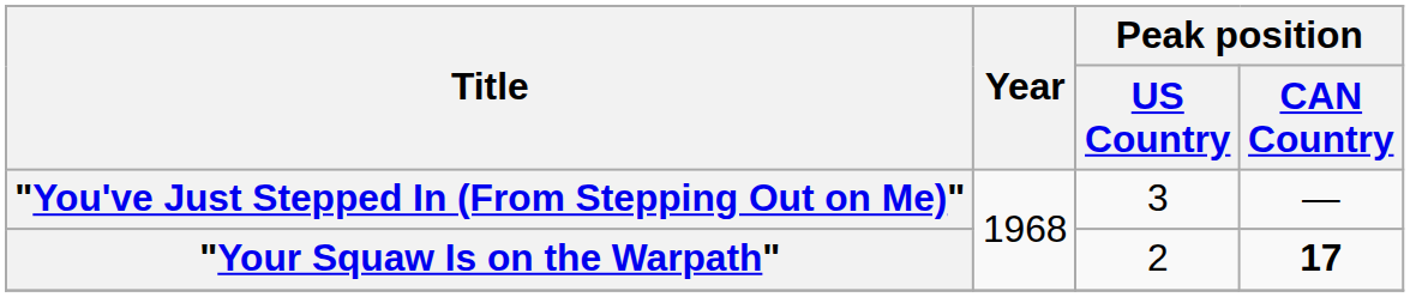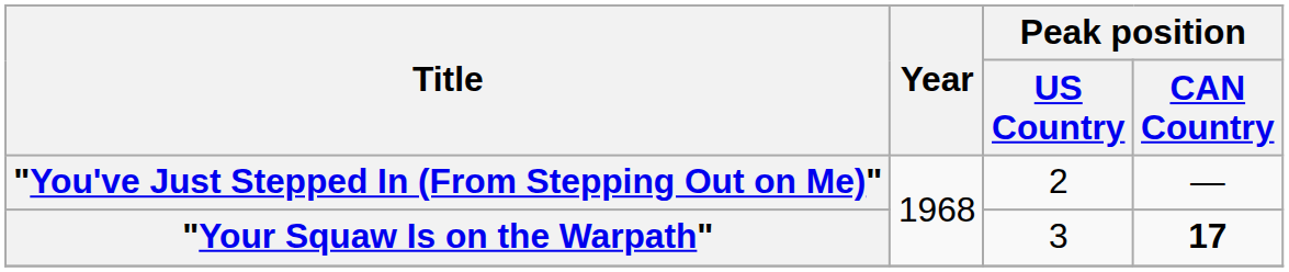 <table class="wikitable plainrowheaders" style="text-align:center;">
 <tr>
 <th scope="col" rowspan = "2">Title</th>
 <th scope="col" rowspan = "2">Year</th>
 <th scope="col" colspan="2">Peak position</th>
 </tr>
 <tr>
 <th><a href='#'>US<br>Country</a><br></th>
 <th scope="col"><a href='#'>CAN<br>Country</a><br></th>
 </tr>
 <tr>
 <th scope = "row">"<a href='#'>You've Just Stepped In (From Stepping Out on Me)</a>"</th>
 <td rowspan = "2">1968</td>
-<td>3</td>
+<td>2</td>
 <td>—</td>
 </tr>
 <tr>
 <th scope = "row">"<a href='#'>Your Squaw Is on the Warpath</a>"</th>
-<td>2</td>
+<td>3</td>
 <td><strong>17</strong></td>
 </tr>
 <tr>
 </tr>
 </table>
